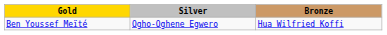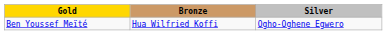 <table class="wikitable" style="text-align:left">
 <tr align="center">
 <td width=200 bgcolor=gold><strong>Gold</strong></td>
+<td width=200 bgcolor=CC9966><strong>Bronze</strong></td>
 <td width=200 bgcolor=silver><strong>Silver</strong></td>
-<td width=200 bgcolor=CC9966><strong>Bronze</strong></td>
 </tr>
 <tr>
 <td><a href='#'>Ben Youssef Meïté</a><br><em></em></td>
+<td><a href='#'>Hua Wilfried Koffi</a><br><em></em></td>
 <td><a href='#'>Ogho-Oghene Egwero</a><br><em></em></td>
-<td><a href='#'>Hua Wilfried Koffi</a><br><em></em></td>
 </tr>
 </table>
